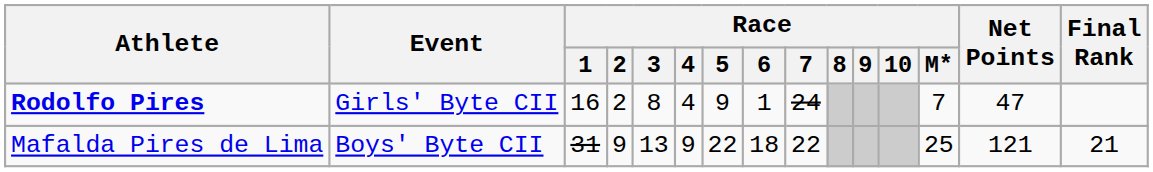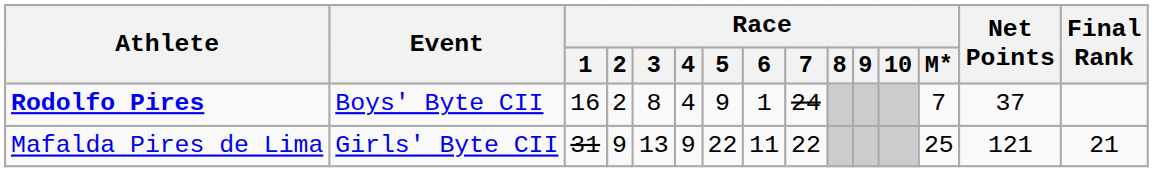 <table class=wikitable style="font-size:90%; text-align:center;">
 <tr>
 <th rowspan=2>Athlete</th>
 <th rowspan=2>Event</th>
 <th colspan=11>Race</th>
 <th rowspan=2>Net<br>Points</th>
 <th rowspan=2>Final<br>Rank</th>
 </tr>
 <tr style="font-size:95%">
 <th>1</th>
 <th>2</th>
 <th>3</th>
 <th>4</th>
 <th>5</th>
 <th>6</th>
 <th>7</th>
 <th>8</th>
 <th>9</th>
 <th>10</th>
 <th>M*</th>
 </tr>
 <tr>
 <td align=left><strong><a href='#'>Rodolfo Pires</a></strong></td>
-<td align=left><a href='#'>Girls' Byte CII</a></td>
+<td align=left><a href='#'>Boys' Byte CII</a></td>
 <td>16</td>
 <td>2</td>
 <td>8</td>
 <td>4</td>
 <td>9</td>
 <td>1</td>
 <td><s>24</s></td>
 <td bgcolor=#ccc></td>
 <td bgcolor=#ccc></td>
 <td bgcolor=#ccc></td>
 <td>7</td>
-<td>47</td>
+<td>37</td>
 <td></td>
 </tr>
 <tr>
 <td align=left><a href='#'>Mafalda Pires de Lima</a></td>
-<td align=left><a href='#'>Boys' Byte CII</a></td>
+<td align=left><a href='#'>Girls' Byte CII</a></td>
 <td><s>31</s></td>
 <td>9</td>
 <td>13</td>
 <td>9</td>
 <td>22</td>
-<td>18</td>
+<td>11</td>
 <td>22</td>
 <td bgcolor=#ccc></td>
 <td bgcolor=#ccc></td>
 <td bgcolor=#ccc></td>
 <td>25</td>
 <td>121</td>
 <td>21</td>
 </tr>
 </table>
